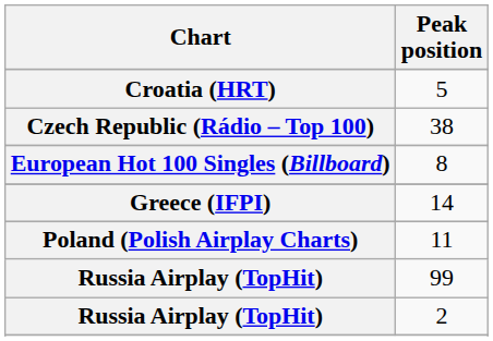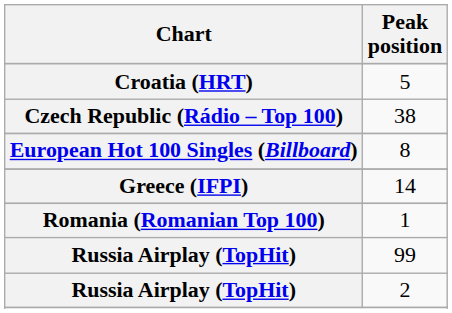 <table class="wikitable sortable plainrowheaders" style="text-align:center">
 <tr>
 <th scope="col">Chart</th>
 <th scope="col">Peak<br>position</th>
 </tr>
 <tr>
 </tr>
 <tr>
 </tr>
 <tr>
 </tr>
 <tr>
 </tr>
 <tr>
 </tr>
 <tr>
 </tr>
 <tr>
 </tr>
 <tr>
 <th scope=row>Croatia (<a href='#'>HRT</a>)</th>
 <td>5</td>
 </tr>
 <tr>
 <th scope="row">Czech Republic (<a href='#'>Rádio – Top 100</a>)</th>
 <td>38</td>
 </tr>
 <tr>
 </tr>
 <tr>
 <th scope="row"><a href='#'>European Hot 100 Singles</a> (<em><a href='#'>Billboard</a></em>)</th>
 <td>8</td>
 </tr>
 <tr>
 </tr>
 <tr>
 </tr>
 <tr>
 </tr>
 <tr>
 <th scope="row">Greece (<a href='#'>IFPI</a>)</th>
 <td>14</td>
 </tr>
 <tr>
 </tr>
 <tr>
 </tr>
 <tr>
 </tr>
 <tr>
 </tr>
 <tr>
 </tr>
 <tr>
 </tr>
 <tr>
 </tr>
 <tr>
 </tr>
 <tr>
-<th scope="row">Poland (<a href='#'>Polish Airplay Charts</a>)</th>
-<td>11</td>
+<th scope="row">Romania (<a href='#'>Romanian Top 100</a>)</th>
+<td>1</td>
 </tr>
 <tr>
 <th scope="row">Russia Airplay (<a href='#'>TopHit</a>)</th>
 <td>99</td>
 </tr>
 <tr>
 <th scope="row">Russia Airplay (<a href='#'>TopHit</a>)<br></th>
 <td>2</td>
 </tr>
 <tr>
 </tr>
 <tr>
 </tr>
 <tr>
 </tr>
 <tr>
 </tr>
 <tr>
 </tr>
 <tr>
 </tr>
 <tr>
 </tr>
 </table>
